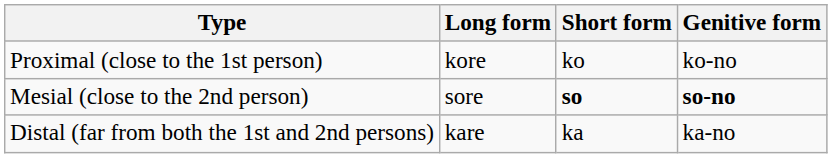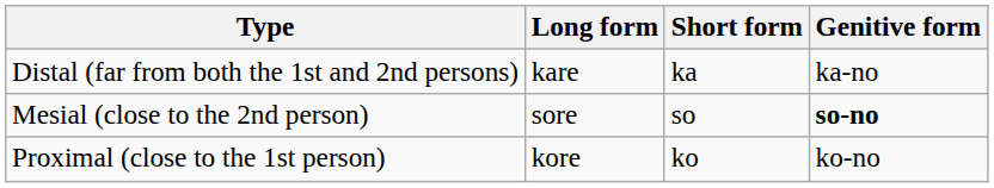 <table class="wikitable">
 <tr>
 <th>Type</th>
 <th>Long form</th>
 <th>Short form</th>
 <th>Genitive form</th>
 </tr>
 <tr>
+<td>Distal (far from both the 1st and 2nd persons)</td>
+<td>kare</td>
+<td>ka</td>
+<td>ka-no</td>
+</tr>
+<tr>
+<td>Mesial (close to the 2nd person)</td>
+<td>sore</td>
+<td>so</td>
+<td><strong>so-no</strong></td>
+</tr>
+<tr>
 <td>Proximal (close to the 1st person)</td>
 <td>kore</td>
 <td>ko</td>
 <td>ko-no</td>
 </tr>
-<tr>
-<td>Mesial (close to the 2nd person)</td>
-<td>sore</td>
-<td><strong>so</strong></td>
-<td><strong>so-no</strong></td>
-</tr>
-<tr>
-<td>Distal (far from both the 1st and 2nd persons)</td>
-<td>kare</td>
-<td>ka</td>
-<td>ka-no</td>
-</tr>
 </table>
